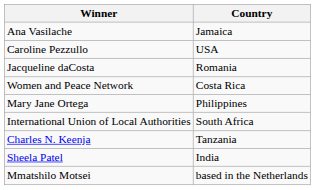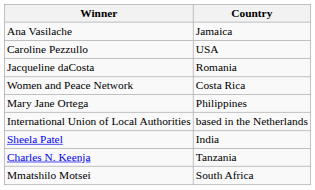 <table class="wikitable">
 <tr>
 <th>Winner</th>
 <th>Country</th>
 </tr>
 <tr>
 <td>Ana Vasilache</td>
 <td>Jamaica</td>
 </tr>
 <tr>
 <td>Caroline Pezzullo</td>
 <td>USA</td>
 </tr>
 <tr>
 <td>Jacqueline daCosta</td>
 <td>Romania</td>
 </tr>
 <tr>
 <td>Women and Peace Network</td>
 <td>Costa Rica</td>
 </tr>
 <tr>
 <td>Mary Jane Ortega</td>
 <td>Philippines</td>
 </tr>
 <tr>
 <td>International Union of Local Authorities</td>
-<td>South Africa</td>
+<td>based in the Netherlands</td>
+</tr>
+<tr>
+<td><a href='#'>Sheela Patel</a></td>
+<td>India</td>
 </tr>
 <tr>
 <td><a href='#'>Charles N. Keenja</a></td>
 <td>Tanzania</td>
 </tr>
 <tr>
-<td><a href='#'>Sheela Patel</a></td>
-<td>India</td>
-</tr>
-<tr>
 <td>Mmatshilo Motsei</td>
-<td>based in the Netherlands</td>
+<td>South Africa</td>
 </tr>
 </table>
